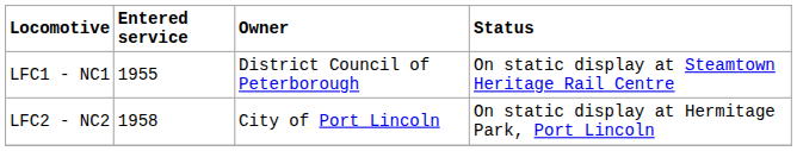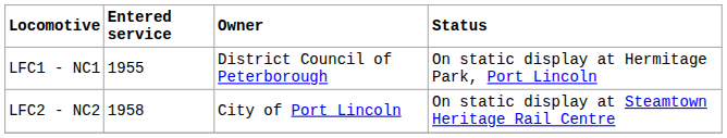 <table class="wikitable">
 <tr style="background:#FFFFFF;">
 <td><strong>Locomotive</strong></td>
 <td><strong>Entered service</strong></td>
 <td><strong>Owner</strong></td>
 <td><strong>Status</strong></td>
 </tr>
 <tr style="background:#FFFFFF;">
 <td>LFC1 - NC1</td>
 <td>1955</td>
 <td>District Council of <a href='#'>Peterborough</a></td>
-<td>On static display at <a href='#'>Steamtown Heritage Rail Centre</a></td>
+<td>On static display at Hermitage Park, <a href='#'>Port Lincoln</a></td>
 </tr>
 <tr style="background:#FFFFFF;">
 <td>LFC2 - NC2</td>
 <td>1958</td>
 <td>City of <a href='#'>Port Lincoln</a></td>
-<td>On static display at Hermitage Park, <a href='#'>Port Lincoln</a></td>
+<td>On static display at <a href='#'>Steamtown Heritage Rail Centre</a></td>
 </tr>
 <tr style="background:#FFFFFF;">
 </tr>
 </table>
